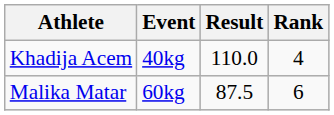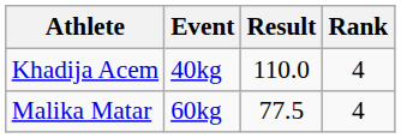 <table class=wikitable style="font-size:90%">
 <tr>
 <th>Athlete</th>
 <th>Event</th>
 <th>Result</th>
 <th>Rank</th>
 </tr>
 <tr>
 <td><a href='#'>Khadija Acem</a></td>
 <td><a href='#'>40kg</a></td>
 <td style="text-align:center;">110.0</td>
 <td style="text-align:center;">4</td>
 </tr>
 <tr>
 <td><a href='#'>Malika Matar</a></td>
 <td><a href='#'>60kg</a></td>
-<td style="text-align:center;">87.5</td>
-<td style="text-align:center;">6</td>
+<td style="text-align:center;">77.5</td>
+<td style="text-align:center;">4</td>
 </tr>
 </table>
